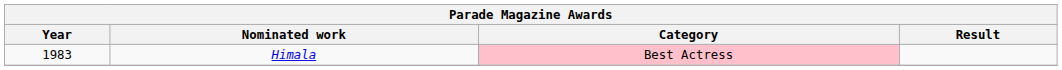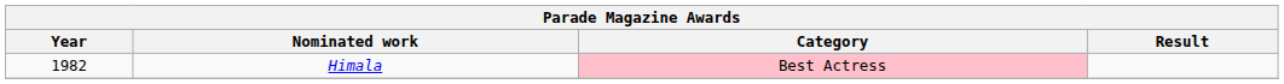 <table width="70%" class="wikitable sortable">
 <tr>
 <th colspan="4" align="center"><strong>Parade Magazine Awards</strong></th>
 </tr>
 <tr>
 <th width="10%">Year</th>
 <th width="35%">Nominated work</th>
 <th width="40%">Category</th>
 <th width="15%">Result</th>
 </tr>
 <tr>
-<td align="center">1983</td>
+<td align="center">1982</td>
 <td align="center"><em><a href='#'>Himala</a></em></td>
 <td align="center" style="background: pink;">Best Actress</td>
 <td></td>
 </tr>
 <tr>
 </tr>
 </table>
